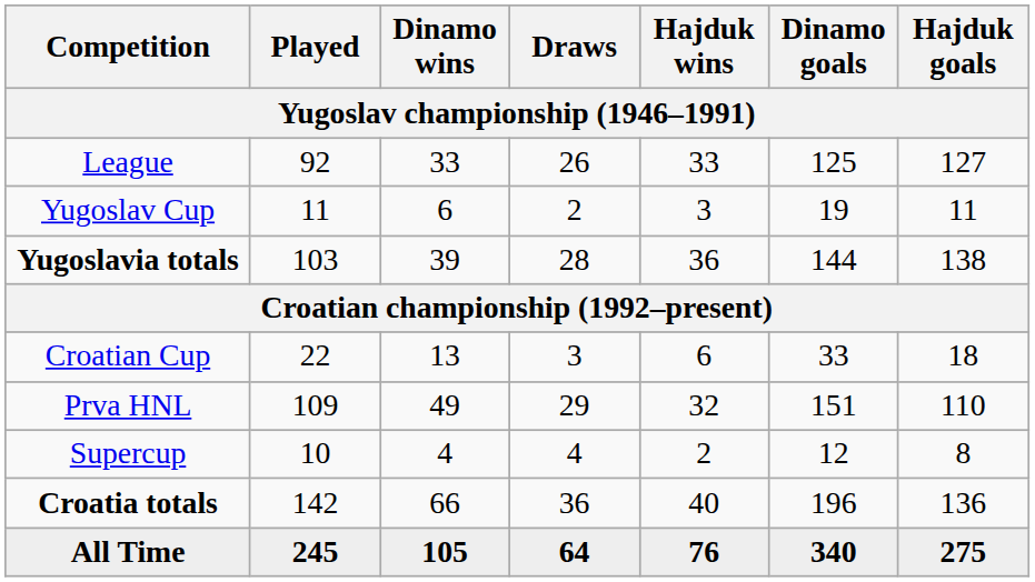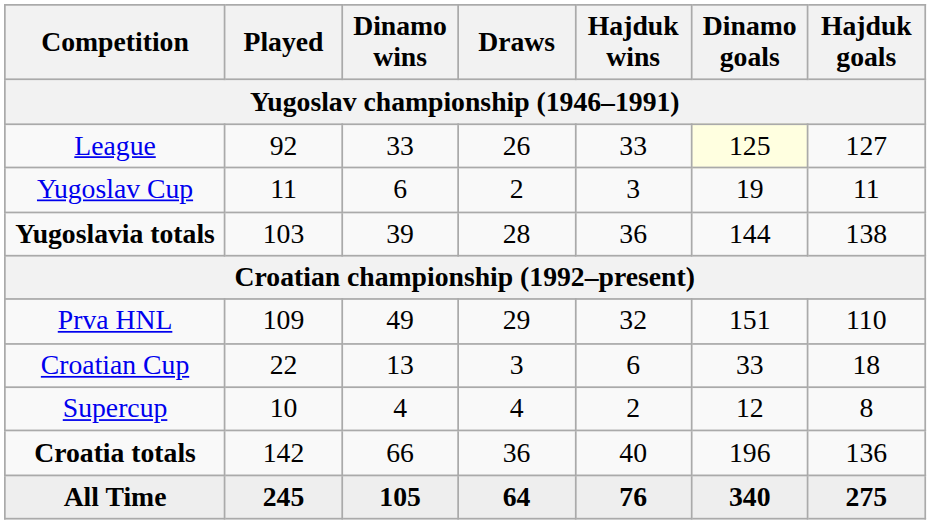 <table class="wikitable" style="text-align: center">
 <tr>
 <th width="120">Competition</th>
 <th width="60">Played</th>
 <th width="60">Dinamo wins</th>
 <th width="60">Draws</th>
 <th width="60">Hajduk wins</th>
 <th width="60">Dinamo goals</th>
 <th width="60">Hajduk goals</th>
 </tr>
 <tr>
 <th colspan="7">Yugoslav championship (1946–1991)</th>
 </tr>
 <tr>
 <td><a href='#'>League</a></td>
 <td>92</td>
 <td>33</td>
 <td>26</td>
 <td>33</td>
-<td>125</td>
+<td style="background: lightyellow;">125</td>
 <td>127</td>
 </tr>
 <tr>
 <td><a href='#'>Yugoslav Cup</a></td>
 <td>11</td>
 <td>6</td>
 <td>2</td>
 <td>3</td>
 <td>19</td>
 <td>11</td>
 </tr>
 <tr>
 <td><strong>Yugoslavia totals</strong></td>
 <td>103</td>
 <td>39</td>
 <td>28</td>
 <td>36</td>
 <td>144</td>
 <td>138</td>
 </tr>
 <tr>
 <th colspan="7">Croatian championship (1992–present)</th>
 </tr>
 <tr>
+<td><a href='#'>Prva HNL</a></td>
+<td>109</td>
+<td>49</td>
+<td>29</td>
+<td>32</td>
+<td>151</td>
+<td>110</td>
+</tr>
+<tr>
 <td><a href='#'>Croatian Cup</a></td>
 <td>22</td>
 <td>13</td>
 <td>3</td>
 <td>6</td>
 <td>33</td>
 <td>18</td>
-</tr>
-<tr>
-<td><a href='#'>Prva HNL</a></td>
-<td>109</td>
-<td>49</td>
-<td>29</td>
-<td>32</td>
-<td>151</td>
-<td>110</td>
 </tr>
 <tr>
 <td><a href='#'>Supercup</a></td>
 <td>10</td>
 <td>4</td>
 <td>4</td>
 <td>2</td>
 <td>12</td>
 <td>8</td>
 </tr>
 <tr>
 <td><strong>Croatia totals</strong></td>
 <td>142</td>
 <td>66</td>
 <td>36</td>
 <td>40</td>
 <td>196</td>
 <td>136</td>
 </tr>
 <tr bgcolor=#EEEEEE>
 <td><strong>All Time</strong></td>
 <td><strong>245</strong></td>
 <td><strong>105</strong></td>
 <td><strong>64</strong></td>
 <td><strong>76</strong></td>
 <td><strong>340</strong></td>
 <td><strong>275</strong></td>
 </tr>
 </table>
